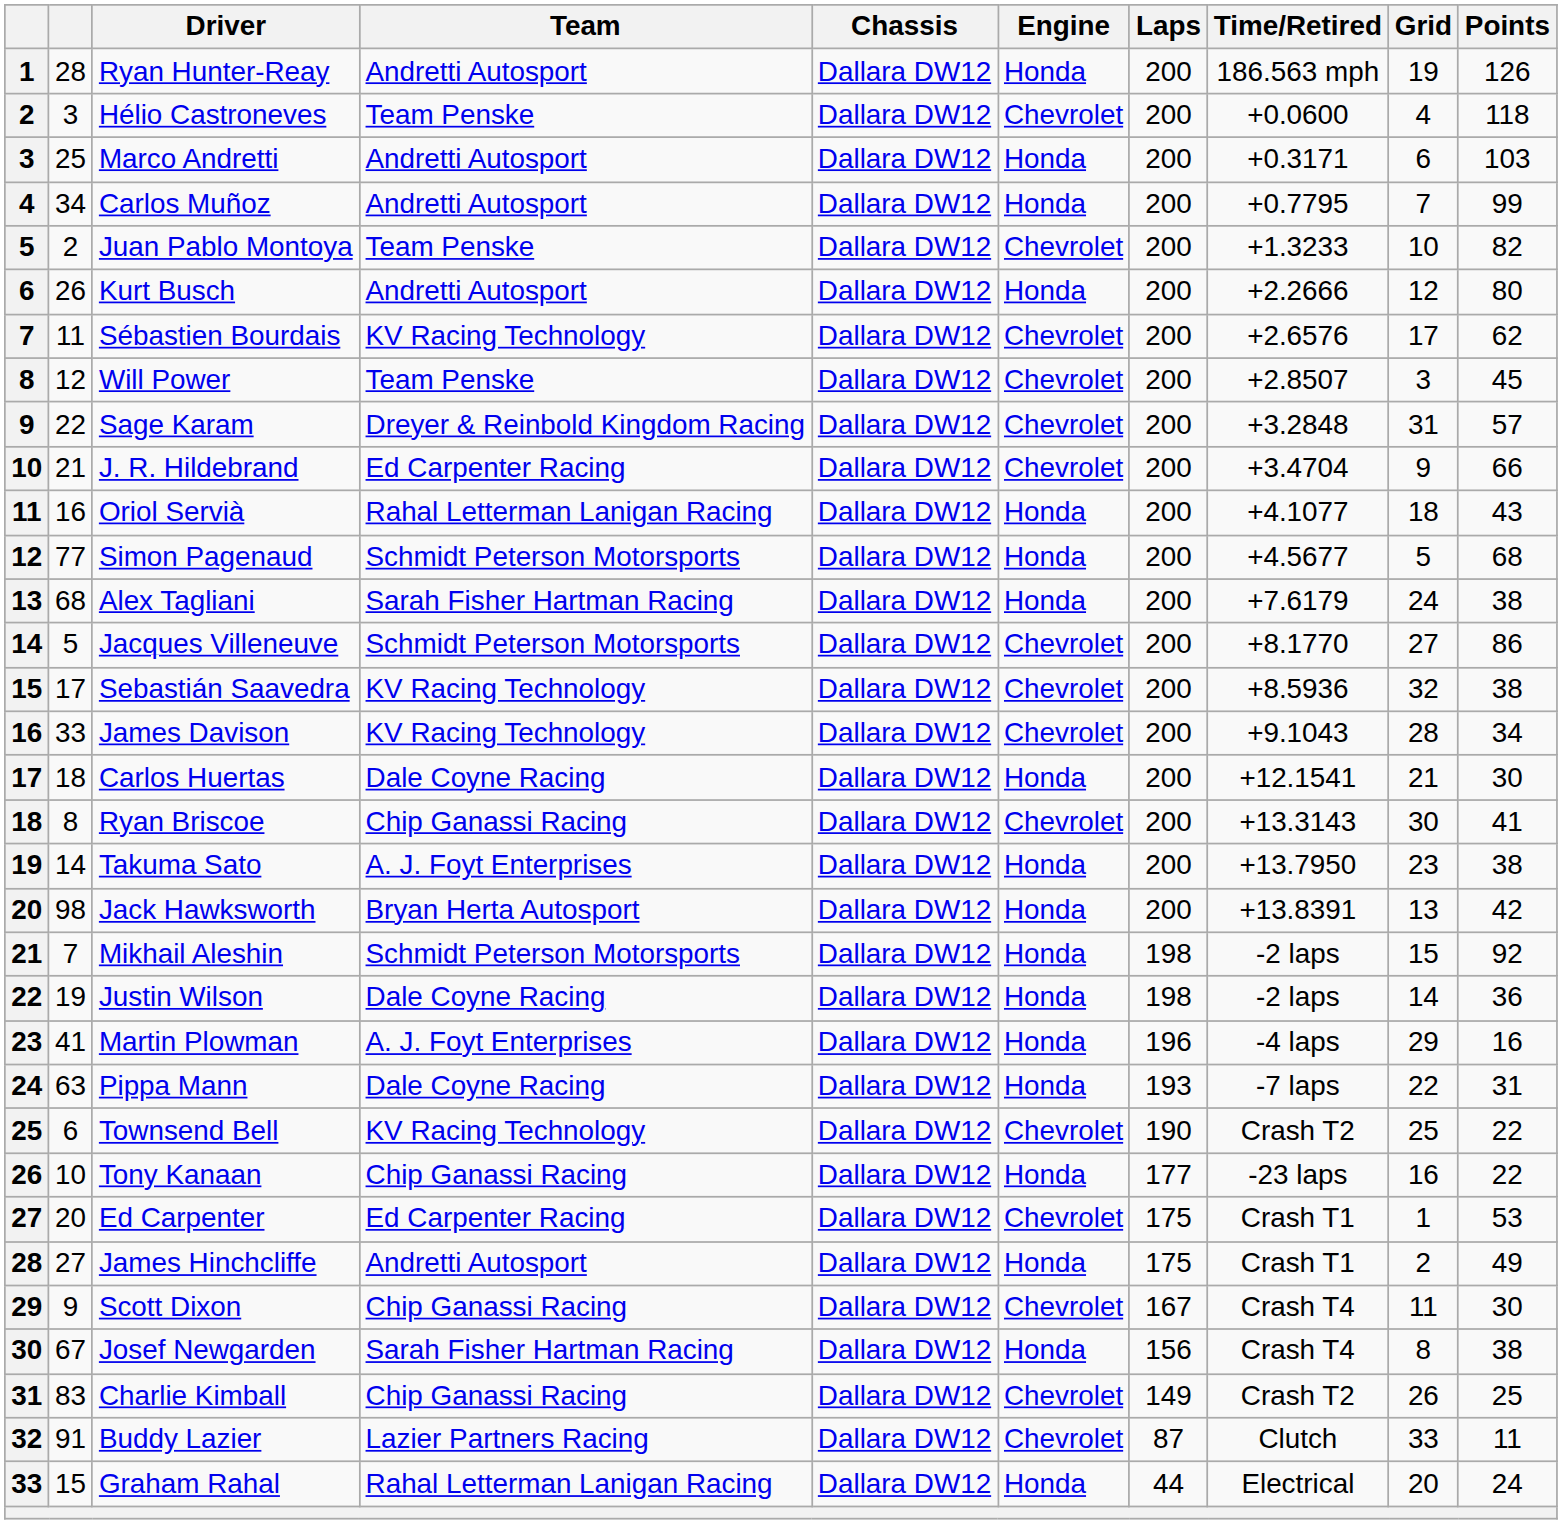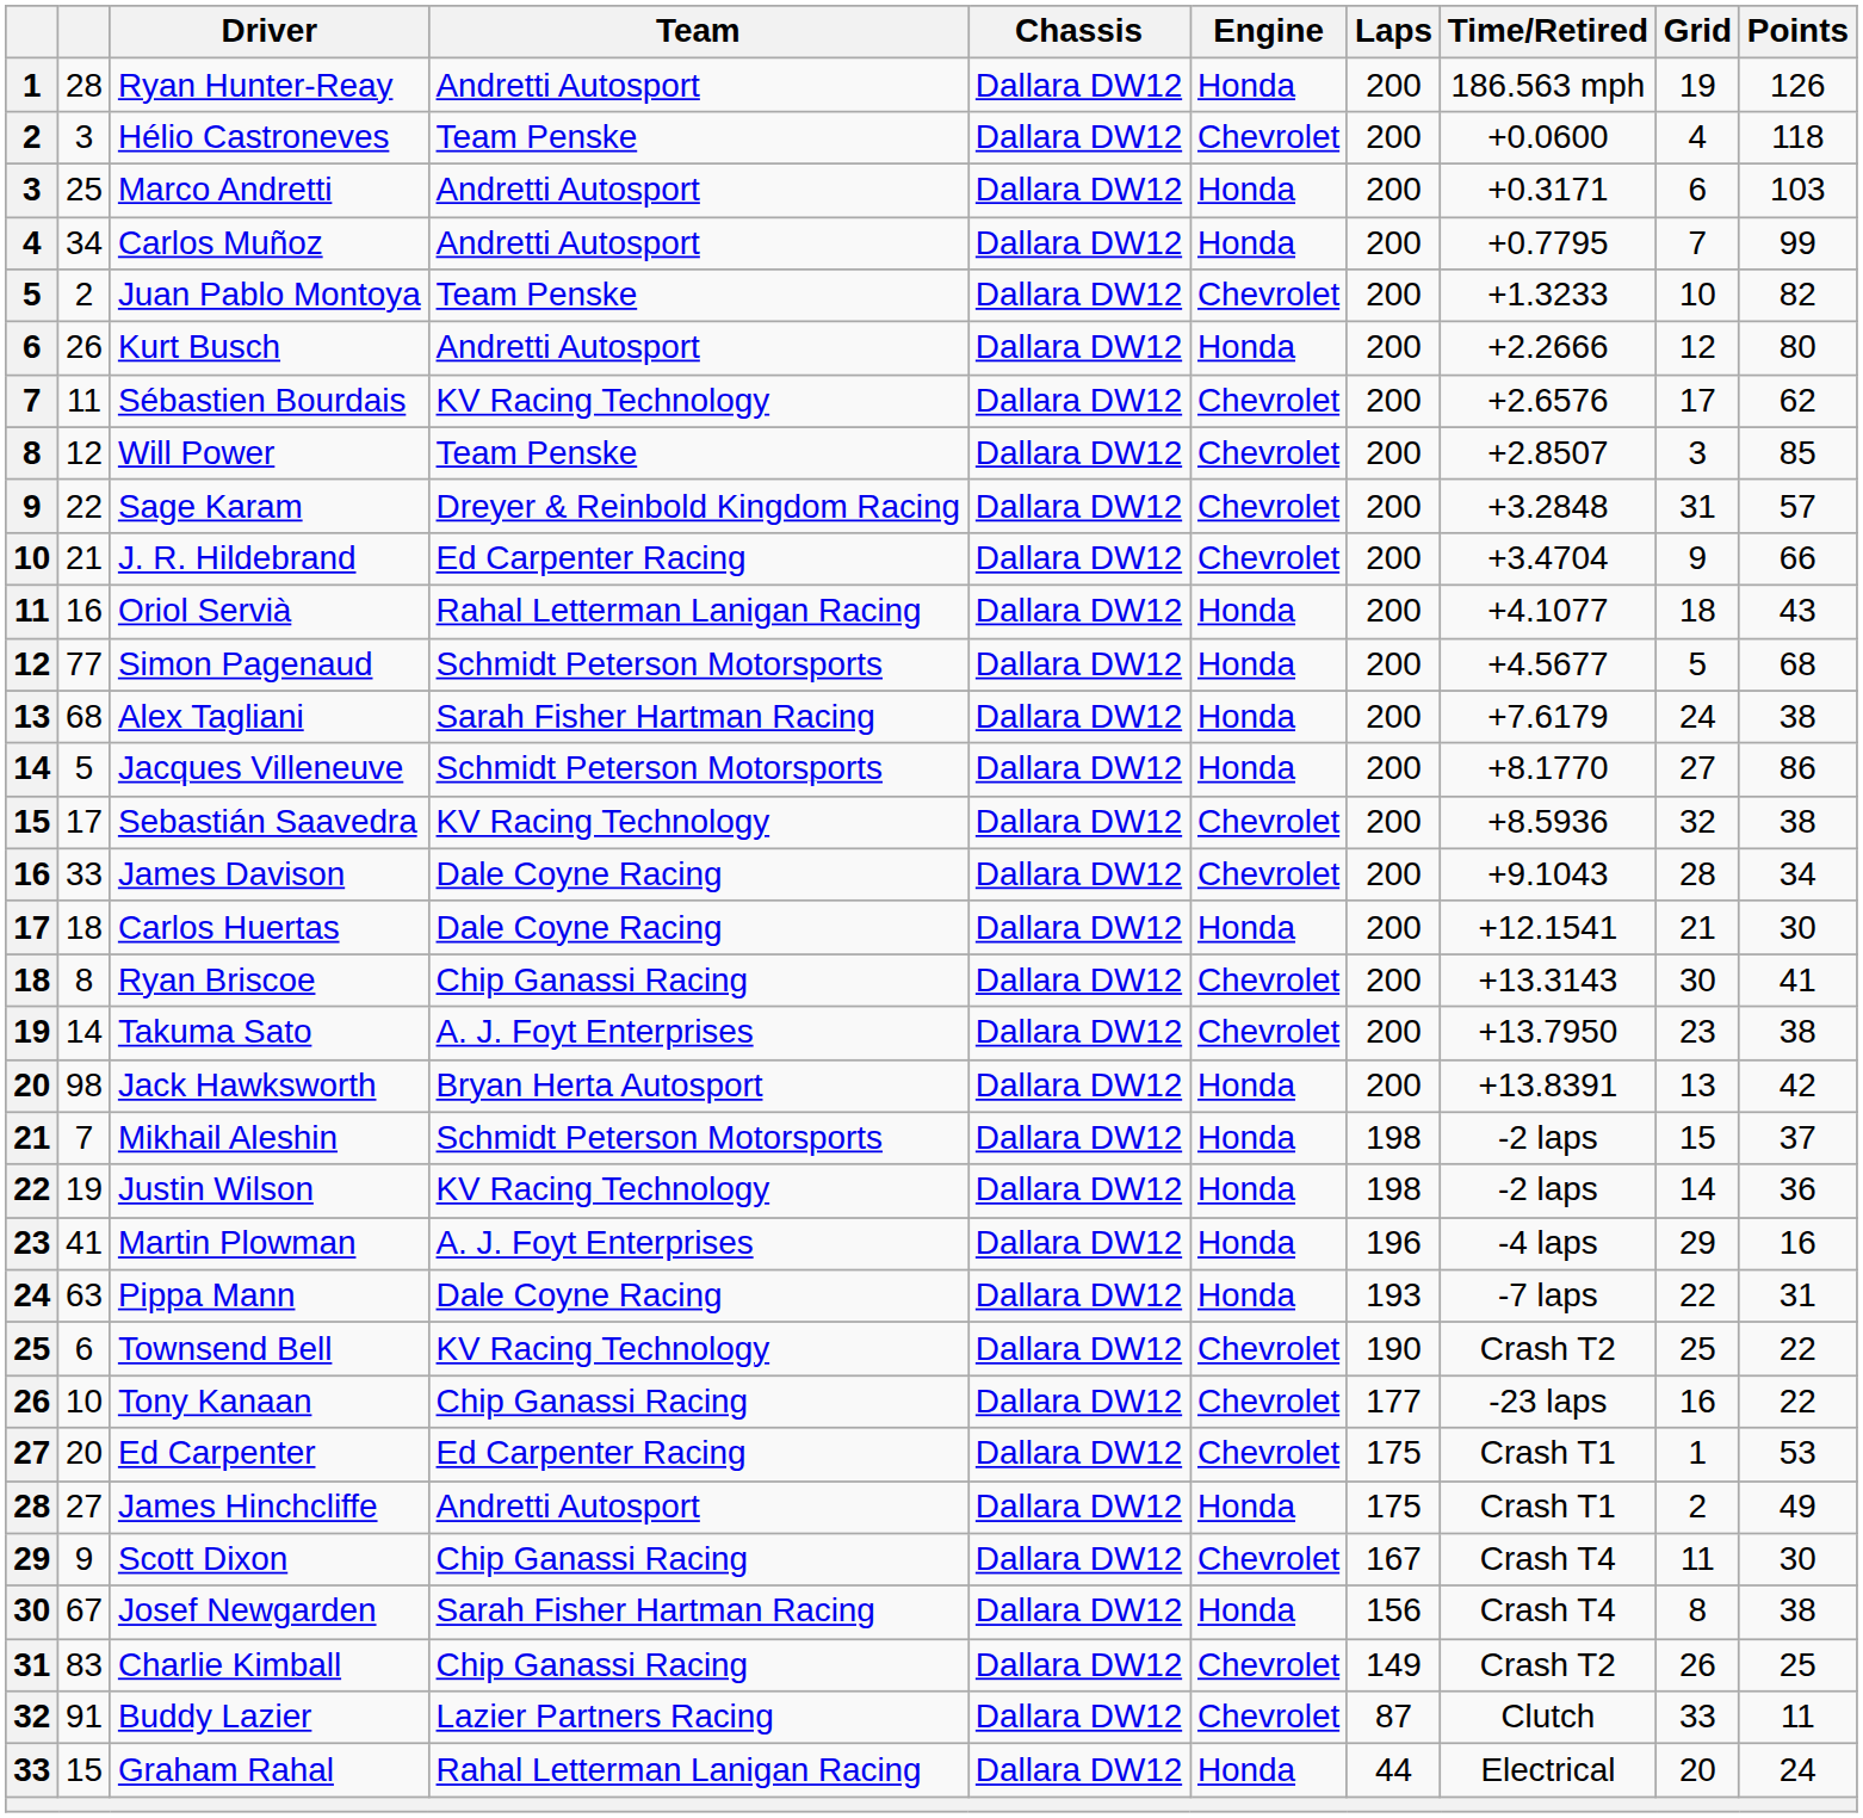 <table class="wikitable">
 <tr>
 <th></th>
 <th></th>
 <th>Driver</th>
 <th>Team</th>
 <th>Chassis</th>
 <th>Engine</th>
 <th>Laps</th>
 <th>Time/Retired</th>
 <th>Grid</th>
 <th>Points</th>
 </tr>
 <tr>
 <th>1</th>
 <td align=center>28</td>
 <td> <a href='#'>Ryan Hunter-Reay</a></td>
 <td><a href='#'>Andretti Autosport</a></td>
 <td><a href='#'>Dallara DW12</a></td>
 <td><a href='#'>Honda</a></td>
 <td align=center>200</td>
 <td align=center>186.563 mph</td>
 <td align=center>19</td>
 <td align=center>126</td>
 </tr>
 <tr>
 <th>2</th>
 <td align=center>3</td>
 <td> <a href='#'>Hélio Castroneves</a> <strong></strong></td>
 <td><a href='#'>Team Penske</a></td>
 <td><a href='#'>Dallara DW12</a></td>
 <td><a href='#'>Chevrolet</a></td>
 <td align=center>200</td>
 <td align=center>+0.0600</td>
 <td align=center>4</td>
 <td align=center>118</td>
 </tr>
 <tr>
 <th>3</th>
 <td align=center>25</td>
 <td> <a href='#'>Marco Andretti</a></td>
 <td><a href='#'>Andretti Autosport</a></td>
 <td><a href='#'>Dallara DW12</a></td>
 <td><a href='#'>Honda</a></td>
 <td align=center>200</td>
 <td align=center>+0.3171</td>
 <td align=center>6</td>
 <td align=center>103</td>
 </tr>
 <tr>
 <th>4</th>
 <td align=center>34</td>
 <td> <a href='#'>Carlos Muñoz</a></td>
 <td><a href='#'>Andretti Autosport</a></td>
 <td><a href='#'>Dallara DW12</a></td>
 <td><a href='#'>Honda</a></td>
 <td align=center>200</td>
 <td align=center>+0.7795</td>
 <td align=center>7</td>
 <td align=center>99</td>
 </tr>
 <tr>
 <th>5</th>
 <td align=center>2</td>
 <td> <a href='#'>Juan Pablo Montoya</a> <strong></strong></td>
 <td><a href='#'>Team Penske</a></td>
 <td><a href='#'>Dallara DW12</a></td>
 <td><a href='#'>Chevrolet</a></td>
 <td align=center>200</td>
 <td align=center>+1.3233</td>
 <td align=center>10</td>
 <td align=center>82</td>
 </tr>
 <tr>
 <th>6</th>
 <td align=center>26</td>
 <td> <a href='#'>Kurt Busch</a> <strong></strong></td>
 <td><a href='#'>Andretti Autosport</a></td>
 <td><a href='#'>Dallara DW12</a></td>
 <td><a href='#'>Honda</a></td>
 <td align=center>200</td>
 <td align=center>+2.2666</td>
 <td align=center>12</td>
 <td align=center>80</td>
 </tr>
 <tr>
 <th>7</th>
 <td align=center>11</td>
 <td> <a href='#'>Sébastien Bourdais</a></td>
 <td><a href='#'>KV Racing Technology</a></td>
 <td><a href='#'>Dallara DW12</a></td>
 <td><a href='#'>Chevrolet</a></td>
 <td align=center>200</td>
 <td align=center>+2.6576</td>
 <td align=center>17</td>
 <td align=center>62</td>
 </tr>
 <tr>
 <th>8</th>
 <td align=center>12</td>
 <td> <a href='#'>Will Power</a></td>
 <td><a href='#'>Team Penske</a></td>
 <td><a href='#'>Dallara DW12</a></td>
 <td><a href='#'>Chevrolet</a></td>
 <td align=center>200</td>
 <td align=center>+2.8507</td>
 <td align=center>3</td>
-<td align=center>45</td>
+<td align=center>85</td>
 </tr>
 <tr>
 <th>9</th>
 <td align=center>22</td>
 <td> <a href='#'>Sage Karam</a> <strong></strong></td>
 <td><a href='#'>Dreyer & Reinbold Kingdom Racing</a></td>
 <td><a href='#'>Dallara DW12</a></td>
 <td><a href='#'>Chevrolet</a></td>
 <td align=center>200</td>
 <td align=center>+3.2848</td>
 <td align=center>31</td>
 <td align=center>57</td>
 </tr>
 <tr>
 <th>10</th>
 <td align=center>21</td>
 <td> <a href='#'>J. R. Hildebrand</a></td>
 <td><a href='#'>Ed Carpenter Racing</a></td>
 <td><a href='#'>Dallara DW12</a></td>
 <td><a href='#'>Chevrolet</a></td>
 <td align=center>200</td>
 <td align=center>+3.4704</td>
 <td align=center>9</td>
 <td align=center>66</td>
 </tr>
 <tr>
 <th>11</th>
 <td align=center>16</td>
 <td> <a href='#'>Oriol Servià</a></td>
 <td><a href='#'>Rahal Letterman Lanigan Racing</a></td>
 <td><a href='#'>Dallara DW12</a></td>
 <td><a href='#'>Honda</a></td>
 <td align=center>200</td>
 <td align=center>+4.1077</td>
 <td align=center>18</td>
 <td align=center>43</td>
 </tr>
 <tr>
 <th>12</th>
 <td align=center>77</td>
 <td> <a href='#'>Simon Pagenaud</a></td>
 <td><a href='#'>Schmidt Peterson Motorsports</a></td>
 <td><a href='#'>Dallara DW12</a></td>
 <td><a href='#'>Honda</a></td>
 <td align=center>200</td>
 <td align=center>+4.5677</td>
 <td align=center>5</td>
 <td align=center>68</td>
 </tr>
 <tr>
 <th>13</th>
 <td align=center>68</td>
 <td> <a href='#'>Alex Tagliani</a></td>
 <td><a href='#'>Sarah Fisher Hartman Racing</a></td>
 <td><a href='#'>Dallara DW12</a></td>
 <td><a href='#'>Honda</a></td>
 <td align=center>200</td>
 <td align=center>+7.6179</td>
 <td align=center>24</td>
 <td align=center>38</td>
 </tr>
 <tr>
 <th>14</th>
 <td align=center>5</td>
 <td> <a href='#'>Jacques Villeneuve</a> <strong></strong></td>
 <td><a href='#'>Schmidt Peterson Motorsports</a></td>
 <td><a href='#'>Dallara DW12</a></td>
-<td><a href='#'>Chevrolet</a></td>
+<td><a href='#'>Honda</a></td>
 <td align=center>200</td>
 <td align=center>+8.1770</td>
 <td align=center>27</td>
 <td align=center>86</td>
 </tr>
 <tr>
 <th>15</th>
 <td align=center>17</td>
 <td> <a href='#'>Sebastián Saavedra</a></td>
 <td><a href='#'>KV Racing Technology</a></td>
 <td><a href='#'>Dallara DW12</a></td>
 <td><a href='#'>Chevrolet</a></td>
 <td align=center>200</td>
 <td align=center>+8.5936</td>
 <td align=center>32</td>
 <td align=center>38</td>
 </tr>
 <tr>
 <th>16</th>
 <td align=center>33</td>
 <td> <a href='#'>James Davison</a> <strong></strong></td>
-<td><a href='#'>KV Racing Technology</a></td>
+<td><a href='#'>Dale Coyne Racing</a></td>
 <td><a href='#'>Dallara DW12</a></td>
 <td><a href='#'>Chevrolet</a></td>
 <td align=center>200</td>
 <td align=center>+9.1043</td>
 <td align=center>28</td>
 <td align=center>34</td>
 </tr>
 <tr>
 <th>17</th>
 <td align=center>18</td>
 <td> <a href='#'>Carlos Huertas</a> <strong></strong></td>
 <td><a href='#'>Dale Coyne Racing</a></td>
 <td><a href='#'>Dallara DW12</a></td>
 <td><a href='#'>Honda</a></td>
 <td align=center>200</td>
 <td align=center>+12.1541</td>
 <td align=center>21</td>
 <td align=center>30</td>
 </tr>
 <tr>
 <th>18</th>
 <td align=center>8</td>
 <td> <a href='#'>Ryan Briscoe</a></td>
 <td><a href='#'>Chip Ganassi Racing</a></td>
 <td><a href='#'>Dallara DW12</a></td>
 <td><a href='#'>Chevrolet</a></td>
 <td align=center>200</td>
 <td align=center>+13.3143</td>
 <td align=center>30</td>
 <td align=center>41</td>
 </tr>
 <tr>
 <th>19</th>
 <td align=center>14</td>
 <td> <a href='#'>Takuma Sato</a></td>
 <td><a href='#'>A. J. Foyt Enterprises</a></td>
 <td><a href='#'>Dallara DW12</a></td>
-<td><a href='#'>Honda</a></td>
+<td><a href='#'>Chevrolet</a></td>
 <td align=center>200</td>
 <td align=center>+13.7950</td>
 <td align=center>23</td>
 <td align=center>38</td>
 </tr>
 <tr>
 <th>20</th>
 <td align=center>98</td>
 <td> <a href='#'>Jack Hawksworth</a> <strong></strong></td>
 <td><a href='#'>Bryan Herta Autosport</a></td>
 <td><a href='#'>Dallara DW12</a></td>
 <td><a href='#'>Honda</a></td>
 <td align=center>200</td>
 <td align=center>+13.8391</td>
 <td align=center>13</td>
 <td align=center>42</td>
 </tr>
 <tr>
 <th>21</th>
 <td align=center>7</td>
 <td> <a href='#'>Mikhail Aleshin</a> <strong></strong></td>
 <td><a href='#'>Schmidt Peterson Motorsports</a></td>
 <td><a href='#'>Dallara DW12</a></td>
 <td><a href='#'>Honda</a></td>
 <td align=center>198</td>
 <td align=center>-2 laps</td>
 <td align=center>15</td>
-<td align=center>92</td>
+<td align=center>37</td>
 </tr>
 <tr>
 <th>22</th>
 <td align=center>19</td>
 <td> <a href='#'>Justin Wilson</a></td>
-<td><a href='#'>Dale Coyne Racing</a></td>
+<td><a href='#'>KV Racing Technology</a></td>
 <td><a href='#'>Dallara DW12</a></td>
 <td><a href='#'>Honda</a></td>
 <td align=center>198</td>
 <td align=center>-2 laps</td>
 <td align=center>14</td>
 <td align=center>36</td>
 </tr>
 <tr>
 <th>23</th>
 <td align=center>41</td>
 <td> <a href='#'>Martin Plowman</a> <strong></strong></td>
 <td><a href='#'>A. J. Foyt Enterprises</a></td>
 <td><a href='#'>Dallara DW12</a></td>
 <td><a href='#'>Honda</a></td>
 <td align=center>196</td>
 <td align=center>-4 laps</td>
 <td align=center>29</td>
 <td align=center>16</td>
 </tr>
 <tr>
 <th>24</th>
 <td align=center>63</td>
 <td> <a href='#'>Pippa Mann</a></td>
 <td><a href='#'>Dale Coyne Racing</a></td>
 <td><a href='#'>Dallara DW12</a></td>
 <td><a href='#'>Honda</a></td>
 <td align=center>193</td>
 <td align=center>-7 laps</td>
 <td align=center>22</td>
 <td align=center>31</td>
 </tr>
 <tr>
 <th>25</th>
 <td align=center>6</td>
 <td> <a href='#'>Townsend Bell</a></td>
 <td><a href='#'>KV Racing Technology</a></td>
 <td><a href='#'>Dallara DW12</a></td>
 <td><a href='#'>Chevrolet</a></td>
 <td align=center>190</td>
 <td align=center>Crash T2</td>
 <td align=center>25</td>
 <td align=center>22</td>
 </tr>
 <tr>
 <th>26</th>
 <td align=center>10</td>
 <td> <a href='#'>Tony Kanaan</a> <strong></strong></td>
 <td><a href='#'>Chip Ganassi Racing</a></td>
 <td><a href='#'>Dallara DW12</a></td>
-<td><a href='#'>Honda</a></td>
+<td><a href='#'>Chevrolet</a></td>
 <td align=center>177</td>
 <td align=center>-23 laps</td>
 <td align=center>16</td>
 <td align=center>22</td>
 </tr>
 <tr>
 <th>27</th>
 <td align=center>20</td>
 <td> <a href='#'>Ed Carpenter</a></td>
 <td><a href='#'>Ed Carpenter Racing</a></td>
 <td><a href='#'>Dallara DW12</a></td>
 <td><a href='#'>Chevrolet</a></td>
 <td align=center>175</td>
 <td align=center>Crash T1</td>
 <td align=center>1</td>
 <td align=center>53</td>
 </tr>
 <tr>
 <th>28</th>
 <td align=center>27</td>
 <td> <a href='#'>James Hinchcliffe</a></td>
 <td><a href='#'>Andretti Autosport</a></td>
 <td><a href='#'>Dallara DW12</a></td>
 <td><a href='#'>Honda</a></td>
 <td align=center>175</td>
 <td align=center>Crash T1</td>
 <td align=center>2</td>
 <td align=center>49</td>
 </tr>
 <tr>
 <th>29</th>
 <td align=center>9</td>
 <td> <a href='#'>Scott Dixon</a> <strong></strong></td>
 <td><a href='#'>Chip Ganassi Racing</a></td>
 <td><a href='#'>Dallara DW12</a></td>
 <td><a href='#'>Chevrolet</a></td>
 <td align=center>167</td>
 <td align=center>Crash T4</td>
 <td align=center>11</td>
 <td align=center>30</td>
 </tr>
 <tr>
 <th>30</th>
 <td align=center>67</td>
 <td> <a href='#'>Josef Newgarden</a></td>
 <td><a href='#'>Sarah Fisher Hartman Racing</a></td>
 <td><a href='#'>Dallara DW12</a></td>
 <td><a href='#'>Honda</a></td>
 <td align=center>156</td>
 <td align=center>Crash T4</td>
 <td align=center>8</td>
 <td align=center>38</td>
 </tr>
 <tr>
 <th>31</th>
 <td align=center>83</td>
 <td> <a href='#'>Charlie Kimball</a></td>
 <td><a href='#'>Chip Ganassi Racing</a></td>
 <td><a href='#'>Dallara DW12</a></td>
 <td><a href='#'>Chevrolet</a></td>
 <td align=center>149</td>
 <td align=center>Crash T2</td>
 <td align=center>26</td>
 <td align=center>25</td>
 </tr>
 <tr>
 <th>32</th>
 <td align=center>91</td>
 <td> <a href='#'>Buddy Lazier</a> <strong></strong></td>
 <td><a href='#'>Lazier Partners Racing</a></td>
 <td><a href='#'>Dallara DW12</a></td>
 <td><a href='#'>Chevrolet</a></td>
 <td align=center>87</td>
 <td align=center>Clutch</td>
 <td align=center>33</td>
 <td align=center>11</td>
 </tr>
 <tr>
 <th>33</th>
 <td align=center>15</td>
 <td> <a href='#'>Graham Rahal</a></td>
 <td><a href='#'>Rahal Letterman Lanigan Racing</a></td>
 <td><a href='#'>Dallara DW12</a></td>
 <td><a href='#'>Honda</a></td>
 <td align=center>44</td>
 <td align=center>Electrical</td>
 <td align=center>20</td>
 <td align=center>24</td>
 </tr>
 <tr>
 <th colspan=11 align=center></th>
 </tr>
 </table>
